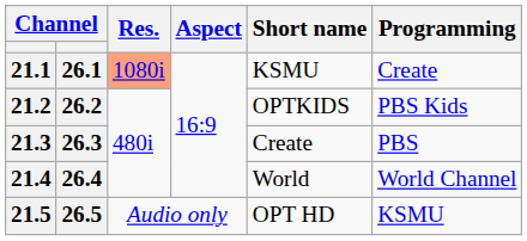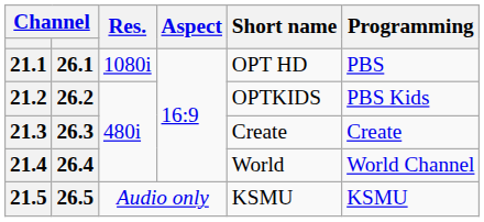 <table class="wikitable">
 <tr>
 <th scope = "col" colspan = "2"><a href='#'>Channel</a></th>
 <th scope = "col" rowspan = "2"><a href='#'>Res.</a></th>
 <th scope = "col" rowspan = "2"><a href='#'>Aspect</a></th>
 <th scope = "col" rowspan = "2">Short name</th>
 <th scope = "col" rowspan = "2">Programming</th>
 </tr>
 <tr>
 <th scope = "col"></th>
 <th></th>
 </tr>
 <tr>
 <th scope = "row">21.1</th>
 <th>26.1</th>
-<td style="background: lightsalmon;"><a href='#'>1080i</a></td>
+<td><a href='#'>1080i</a></td>
 <td rowspan = "4"><a href='#'>16:9</a></td>
-<td>KSMU</td>
-<td><a href='#'>Create</a></td>
+<td>OPT HD</td>
+<td><a href='#'>PBS</a></td>
 </tr>
 <tr>
 <th scope = "row">21.2</th>
 <th>26.2</th>
 <td rowspan = "3"><a href='#'>480i</a></td>
 <td>OPTKIDS</td>
 <td><a href='#'>PBS Kids</a></td>
 </tr>
 <tr>
 <th scope = "row">21.3</th>
 <th>26.3</th>
 <td>Create</td>
-<td><a href='#'>PBS</a></td>
+<td><a href='#'>Create</a></td>
 </tr>
 <tr>
 <th scope = "row">21.4</th>
 <th>26.4</th>
 <td>World</td>
 <td><a href='#'>World Channel</a></td>
 </tr>
 <tr>
 <th scope = "row">21.5</th>
 <th>26.5</th>
 <td colspan = "2" align = "center"><em><a href='#'>Audio only</a></em></td>
-<td>OPT HD</td>
+<td>KSMU</td>
 <td><a href='#'>KSMU</a></td>
 </tr>
 </table>
